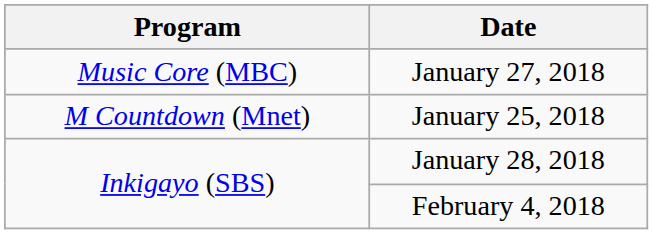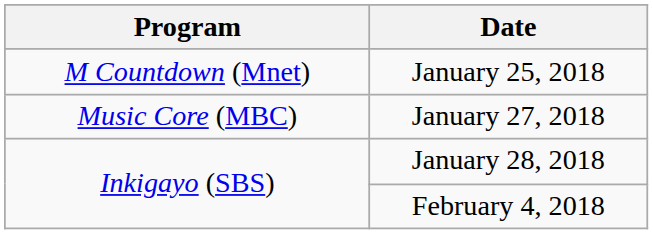 <table class="wikitable" style="text-align:center;">
 <tr>
 <th style="width:200px;">Program</th>
 <th style="width:150px;">Date</th>
 </tr>
 <tr>
+<td><em><a href='#'>M Countdown</a></em> (<a href='#'>Mnet</a>)</td>
+<td>January 25, 2018</td>
+</tr>
+<tr>
 <td><em><a href='#'>Music Core</a></em> (<a href='#'>MBC</a>)</td>
 <td>January 27, 2018</td>
-</tr>
-<tr>
-<td><em><a href='#'>M Countdown</a></em> (<a href='#'>Mnet</a>)</td>
-<td>January 25, 2018</td>
 </tr>
 <tr>
 <td rowspan="2"><em><a href='#'>Inkigayo</a></em> (<a href='#'>SBS</a>)</td>
 <td>January 28, 2018</td>
 </tr>
 <tr>
 <td>February 4, 2018</td>
 </tr>
 </table>
